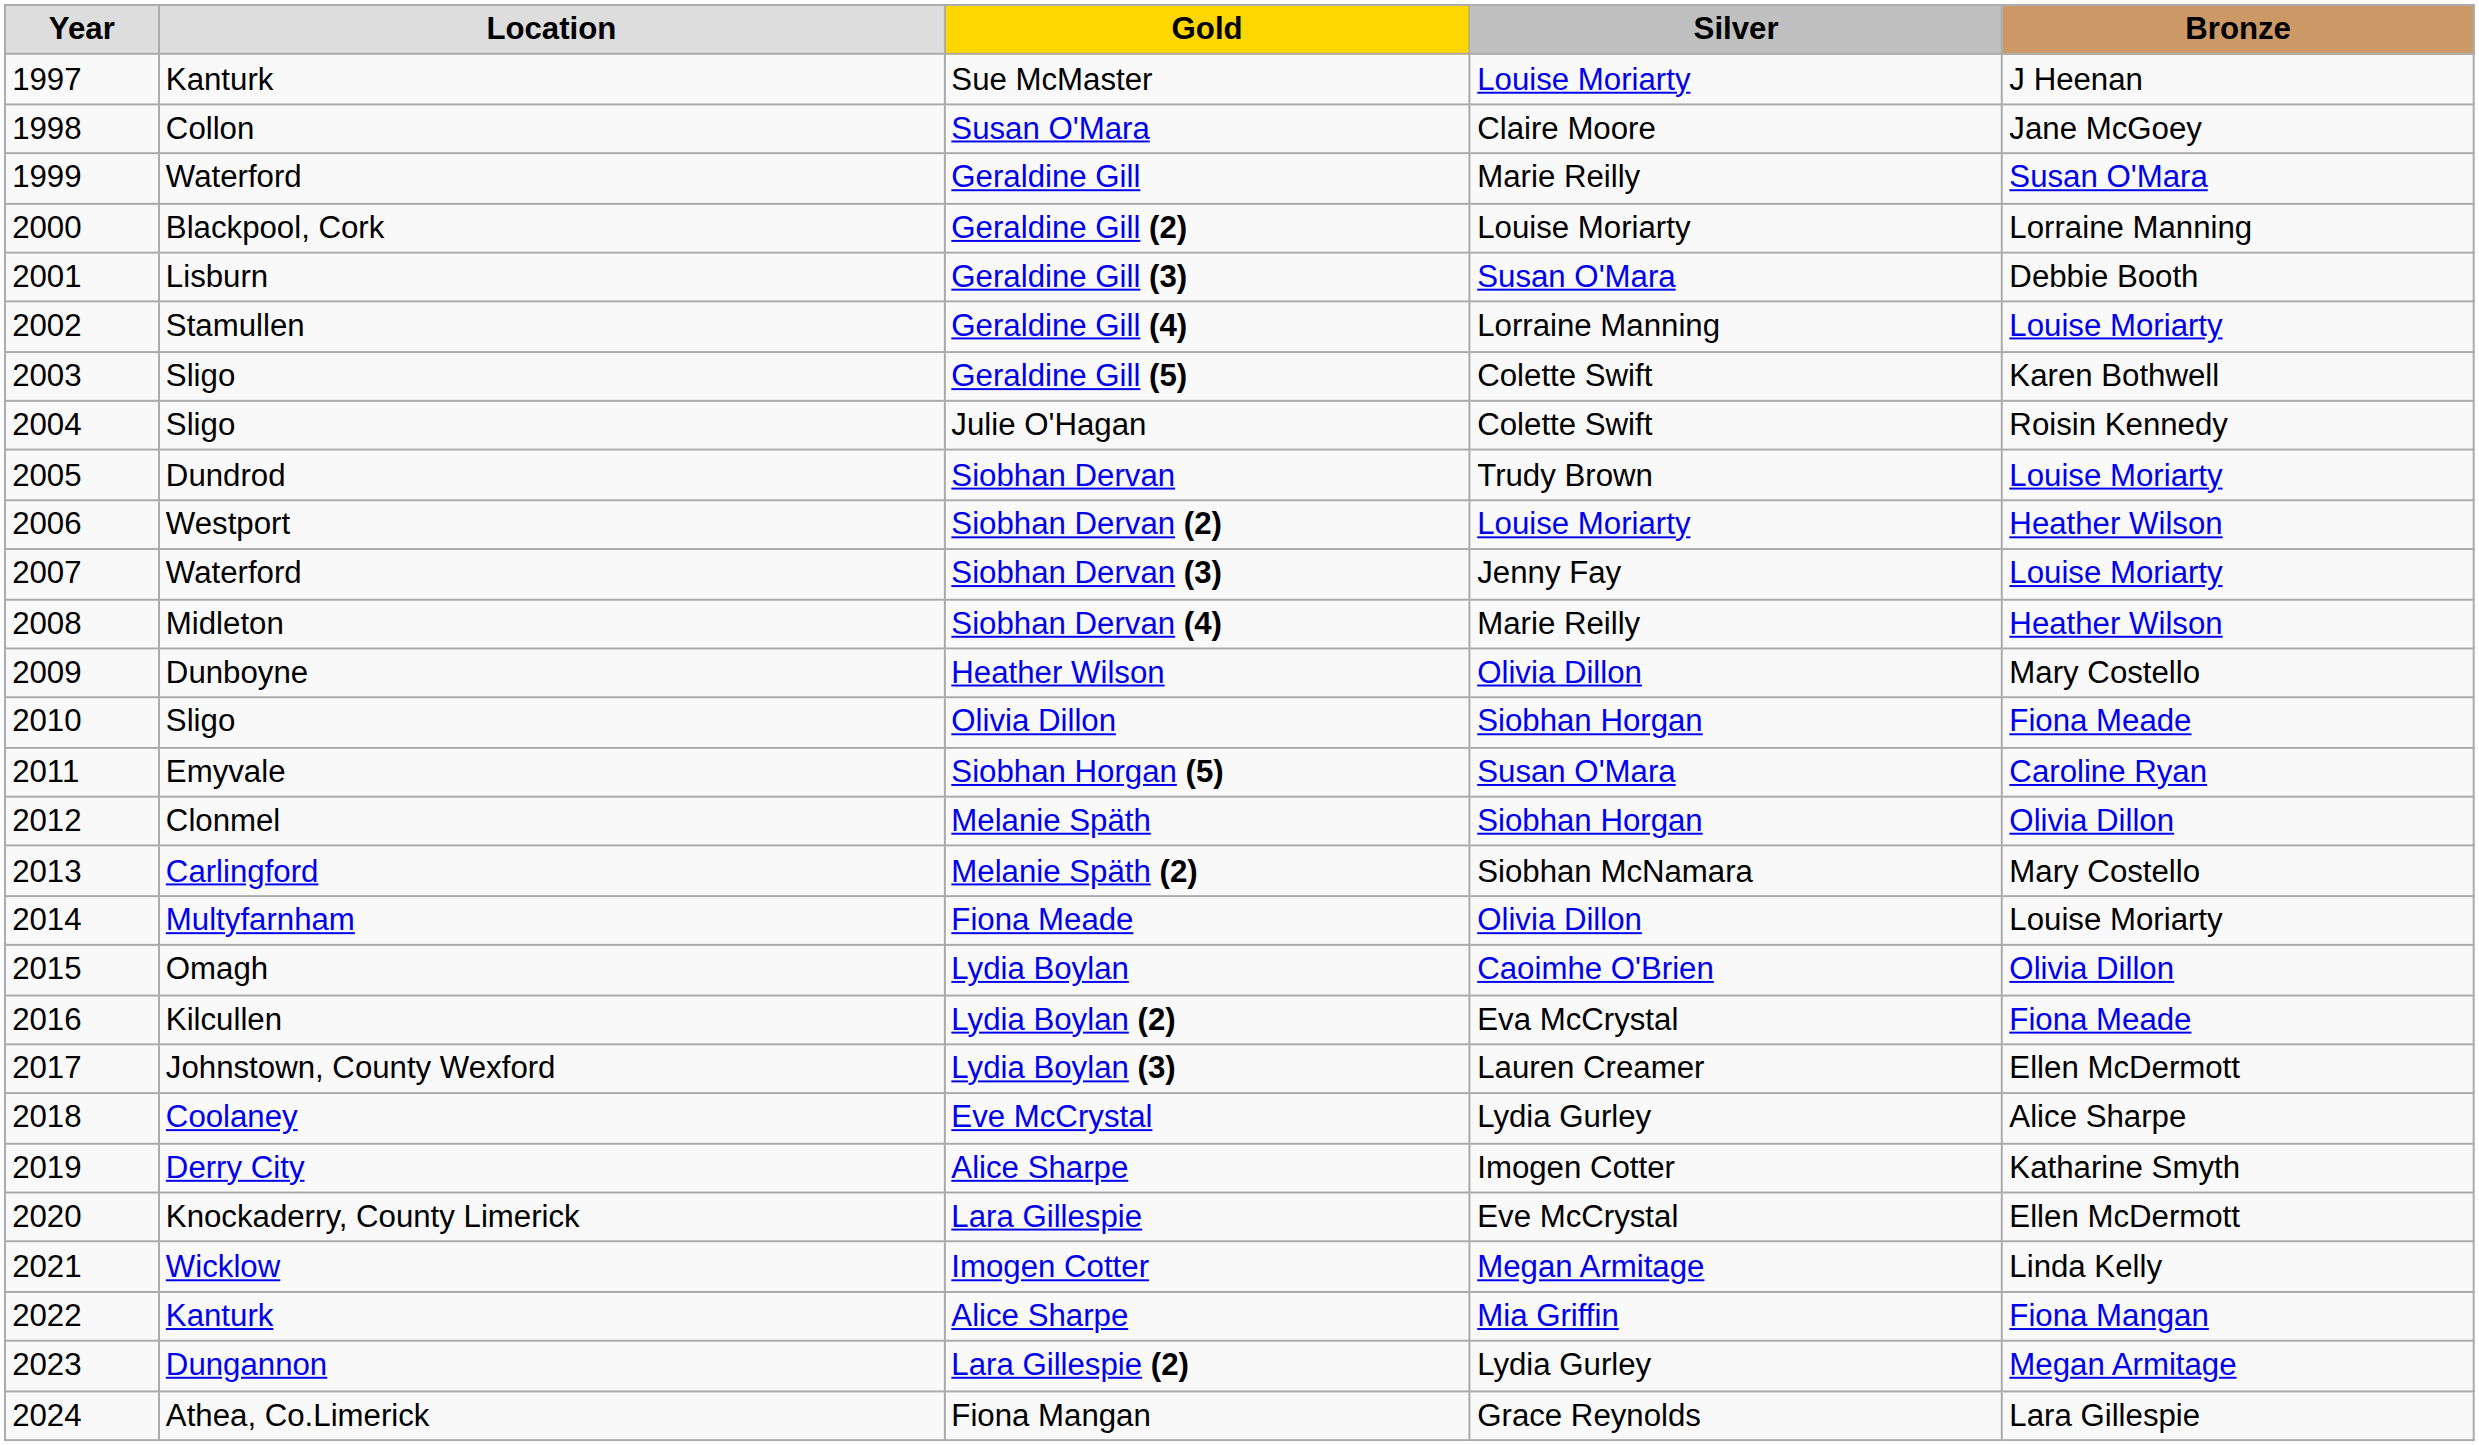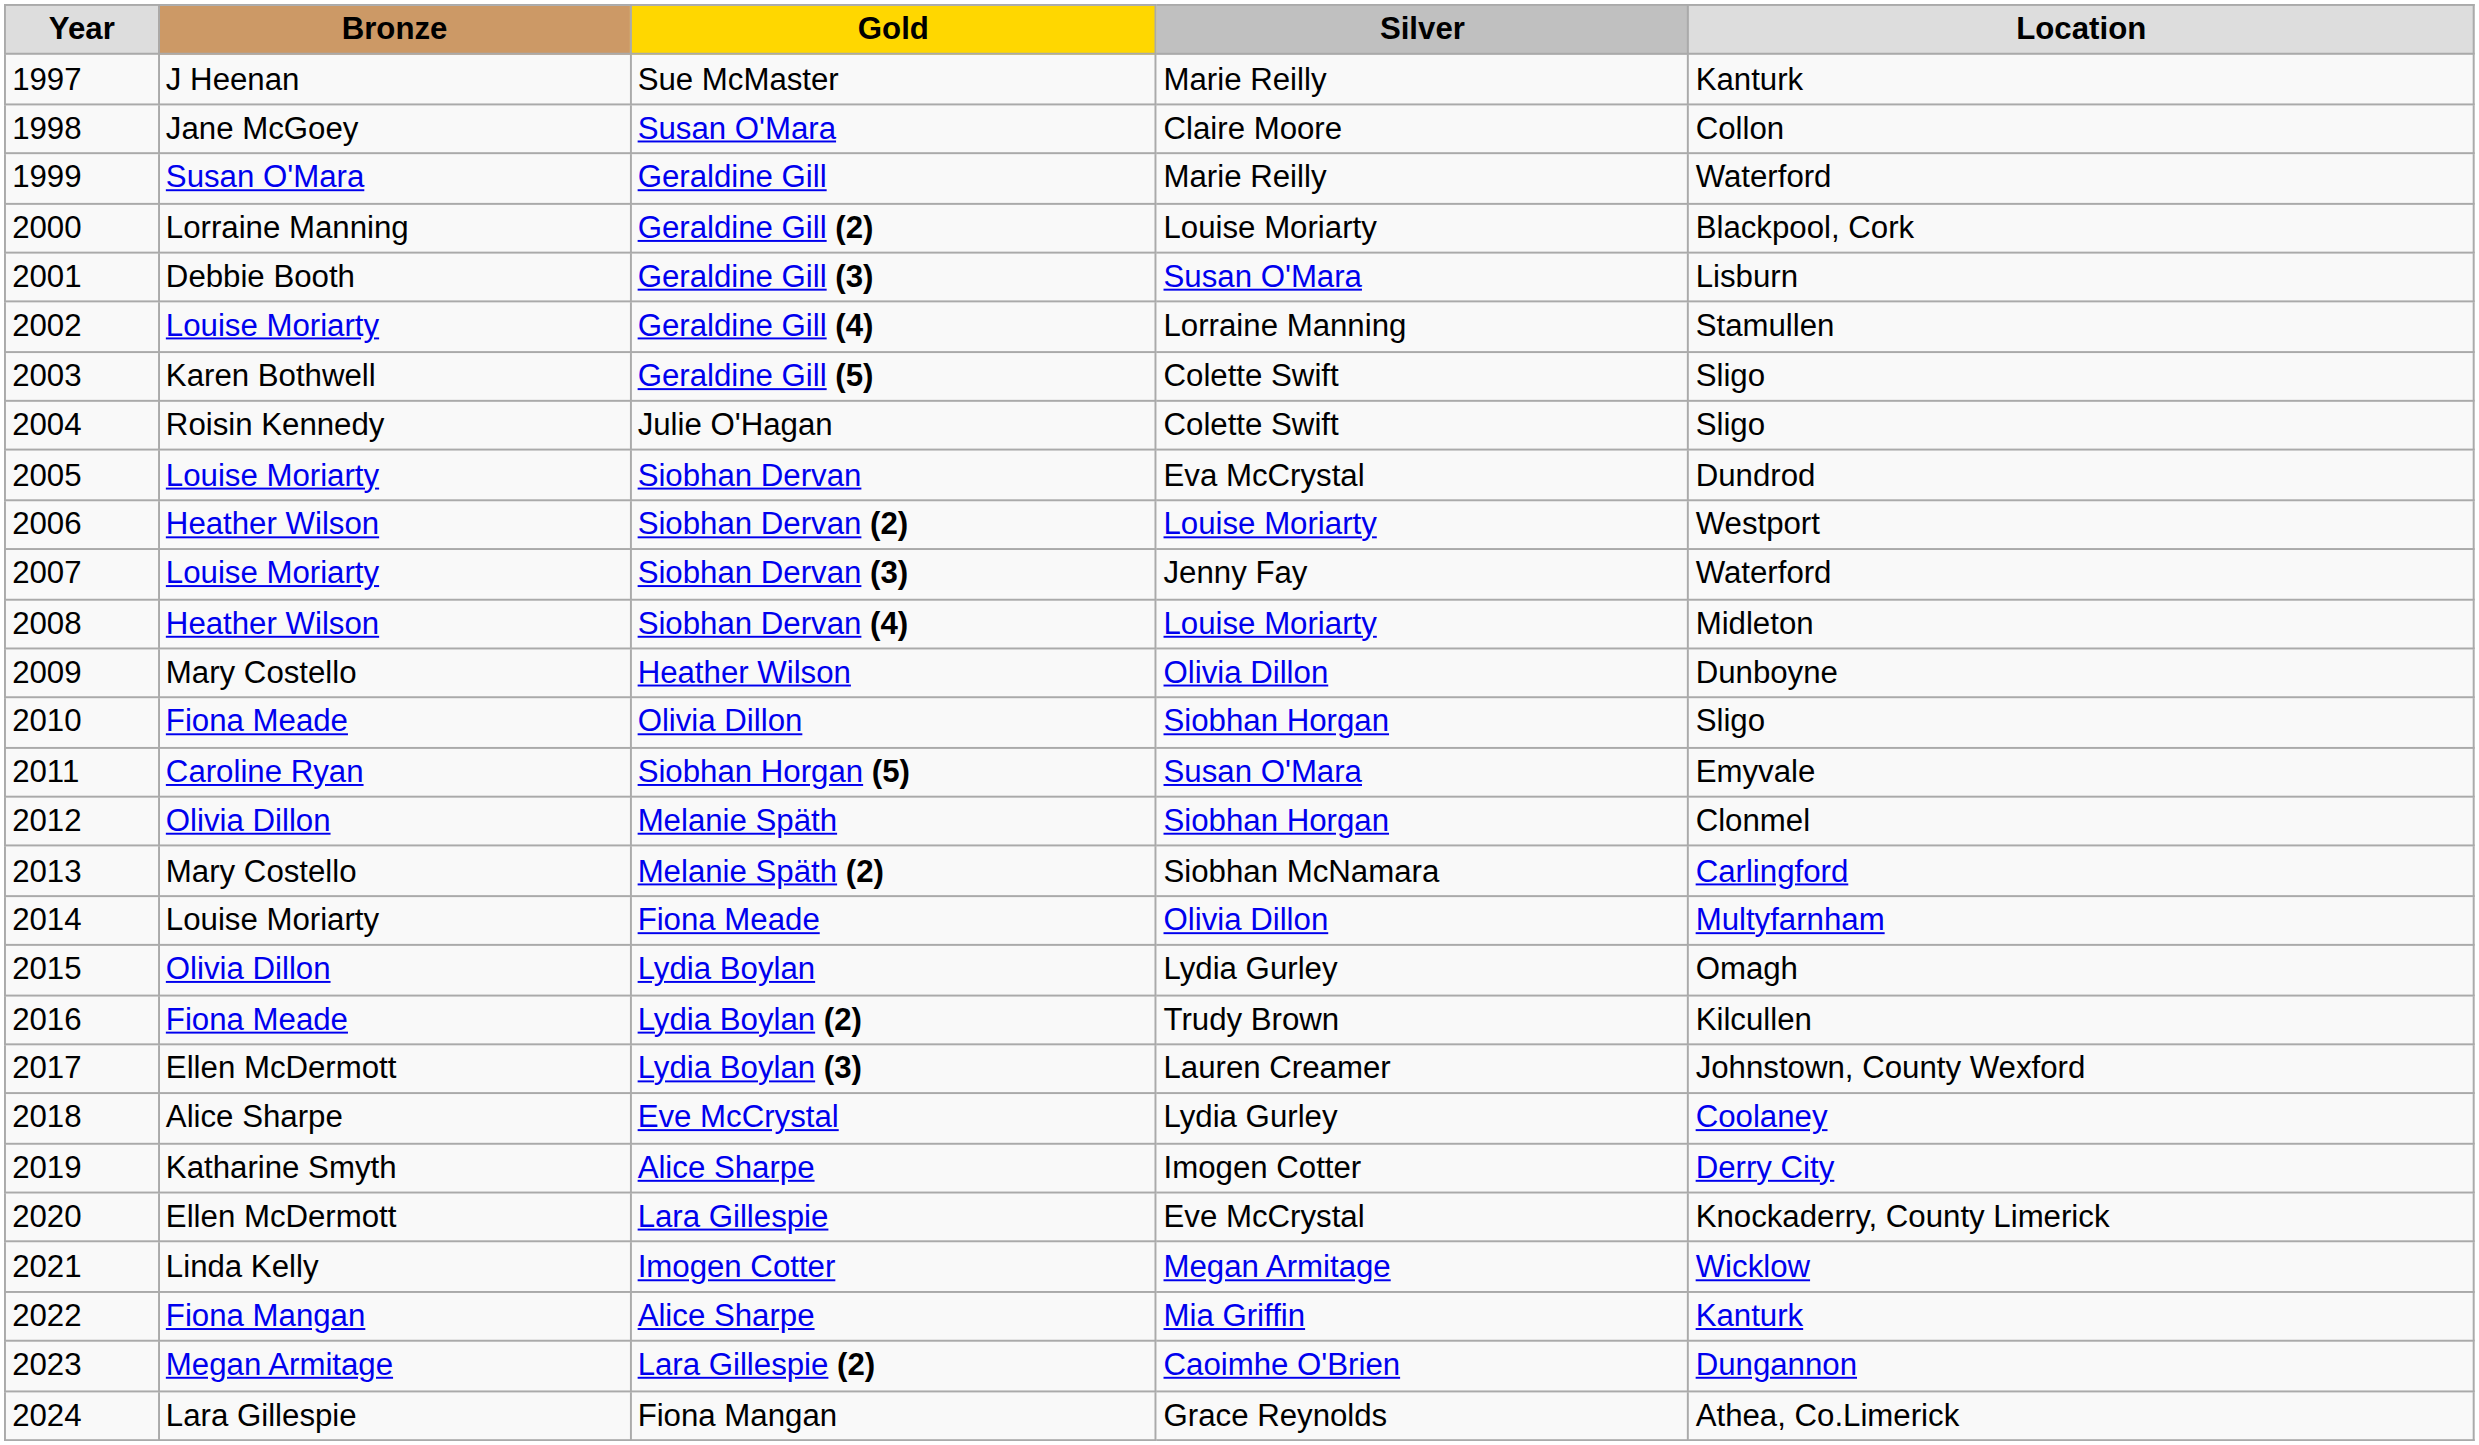 <table class="wikitable" style="width: 80%; text-align:left;">
 <tr>
 <td style="background:#DDDDDD; font-weight:bold; text-align:center;">Year</td>
-<td style="background:#DDDDDD; font-weight:bold; text-align:center;">Location</td>
+<td style="background:#cc9966; font-weight:bold; text-align:center;">Bronze</td>
 <td style="background:gold; font-weight:bold; text-align:center;">Gold</td>
 <td style="background:silver; font-weight:bold; text-align:center;">Silver</td>
-<td style="background:#cc9966; font-weight:bold; text-align:center;">Bronze</td>
+<td style="background:#DDDDDD; font-weight:bold; text-align:center;">Location</td>
 </tr>
 <tr>
 <td>1997</td>
+<td>J Heenan</td>
+<td>Sue McMaster</td>
+<td>Marie Reilly</td>
 <td>Kanturk</td>
-<td>Sue McMaster</td>
-<td><a href='#'>Louise Moriarty</a></td>
-<td>J Heenan</td>
 </tr>
 <tr>
 <td>1998</td>
-<td>Collon</td>
+<td>Jane McGoey</td>
 <td><a href='#'>Susan O'Mara</a></td>
 <td>Claire Moore</td>
-<td>Jane McGoey</td>
+<td>Collon</td>
 </tr>
 <tr>
 <td>1999</td>
-<td>Waterford</td>
+<td><a href='#'>Susan O'Mara</a></td>
 <td><a href='#'>Geraldine Gill</a></td>
 <td>Marie Reilly</td>
-<td><a href='#'>Susan O'Mara</a></td>
+<td>Waterford</td>
 </tr>
 <tr>
 <td>2000</td>
-<td>Blackpool, Cork</td>
+<td>Lorraine Manning</td>
 <td><a href='#'>Geraldine Gill</a> <strong>(2)</strong></td>
 <td>Louise Moriarty</td>
-<td>Lorraine Manning</td>
+<td>Blackpool, Cork</td>
 </tr>
 <tr>
 <td>2001</td>
-<td>Lisburn</td>
+<td>Debbie Booth</td>
 <td><a href='#'>Geraldine Gill</a> <strong>(3)</strong></td>
 <td><a href='#'>Susan O'Mara</a></td>
-<td>Debbie Booth</td>
+<td>Lisburn</td>
 </tr>
 <tr>
 <td>2002</td>
-<td>Stamullen</td>
+<td><a href='#'>Louise Moriarty</a></td>
 <td><a href='#'>Geraldine Gill</a> <strong>(4)</strong></td>
 <td>Lorraine Manning</td>
-<td><a href='#'>Louise Moriarty</a></td>
+<td>Stamullen</td>
 </tr>
 <tr>
 <td>2003</td>
-<td>Sligo</td>
+<td>Karen Bothwell</td>
 <td><a href='#'>Geraldine Gill</a> <strong>(5)</strong></td>
 <td>Colette Swift</td>
-<td>Karen Bothwell</td>
+<td>Sligo</td>
 </tr>
 <tr>
 <td>2004</td>
-<td>Sligo</td>
+<td>Roisin Kennedy</td>
 <td>Julie O'Hagan</td>
 <td>Colette Swift</td>
-<td>Roisin Kennedy</td>
+<td>Sligo</td>
 </tr>
 <tr>
 <td>2005</td>
+<td><a href='#'>Louise Moriarty</a></td>
+<td><a href='#'>Siobhan Dervan</a></td>
+<td>Eva McCrystal</td>
 <td>Dundrod</td>
-<td><a href='#'>Siobhan Dervan</a></td>
-<td>Trudy Brown</td>
-<td><a href='#'>Louise Moriarty</a></td>
 </tr>
 <tr>
 <td>2006</td>
-<td>Westport</td>
+<td><a href='#'>Heather Wilson</a></td>
 <td><a href='#'>Siobhan Dervan</a> <strong>(2)</strong></td>
 <td><a href='#'>Louise Moriarty</a></td>
-<td><a href='#'>Heather Wilson</a></td>
+<td>Westport</td>
 </tr>
 <tr>
 <td>2007</td>
-<td>Waterford</td>
+<td><a href='#'>Louise Moriarty</a></td>
 <td><a href='#'>Siobhan Dervan</a> <strong>(3)</strong></td>
 <td>Jenny Fay</td>
-<td><a href='#'>Louise Moriarty</a></td>
+<td>Waterford</td>
 </tr>
 <tr>
 <td>2008</td>
+<td><a href='#'>Heather Wilson</a></td>
+<td><a href='#'>Siobhan Dervan</a> <strong>(4)</strong></td>
+<td><a href='#'>Louise Moriarty</a></td>
 <td>Midleton</td>
-<td><a href='#'>Siobhan Dervan</a> <strong>(4)</strong></td>
-<td>Marie Reilly</td>
-<td><a href='#'>Heather Wilson</a></td>
 </tr>
 <tr>
 <td>2009</td>
-<td>Dunboyne</td>
+<td>Mary Costello</td>
 <td><a href='#'>Heather Wilson</a></td>
 <td><a href='#'>Olivia Dillon</a></td>
-<td>Mary Costello</td>
+<td>Dunboyne</td>
 </tr>
 <tr>
 <td>2010</td>
-<td>Sligo</td>
+<td><a href='#'>Fiona Meade</a></td>
 <td><a href='#'>Olivia Dillon</a></td>
 <td><a href='#'>Siobhan Horgan</a></td>
-<td><a href='#'>Fiona Meade</a></td>
+<td>Sligo</td>
 </tr>
 <tr>
 <td>2011</td>
-<td>Emyvale</td>
+<td><a href='#'>Caroline Ryan</a></td>
 <td><a href='#'>Siobhan Horgan</a> <strong>(5)</strong></td>
 <td><a href='#'>Susan O'Mara</a></td>
-<td><a href='#'>Caroline Ryan</a></td>
+<td>Emyvale</td>
 </tr>
 <tr>
 <td>2012</td>
-<td>Clonmel</td>
+<td><a href='#'>Olivia Dillon</a></td>
 <td><a href='#'>Melanie Späth</a></td>
 <td><a href='#'>Siobhan Horgan</a></td>
-<td><a href='#'>Olivia Dillon</a></td>
+<td>Clonmel</td>
 </tr>
 <tr>
 <td>2013</td>
-<td><a href='#'>Carlingford</a></td>
+<td>Mary Costello</td>
 <td><a href='#'>Melanie Späth</a> <strong>(2)</strong></td>
 <td>Siobhan McNamara</td>
-<td>Mary Costello</td>
+<td><a href='#'>Carlingford</a></td>
 </tr>
 <tr>
 <td>2014</td>
-<td><a href='#'>Multyfarnham</a></td>
+<td>Louise Moriarty</td>
 <td><a href='#'>Fiona Meade</a></td>
 <td><a href='#'>Olivia Dillon</a></td>
-<td>Louise Moriarty</td>
+<td><a href='#'>Multyfarnham</a></td>
 </tr>
 <tr>
 <td>2015</td>
+<td><a href='#'>Olivia Dillon</a></td>
+<td><a href='#'>Lydia Boylan</a></td>
+<td>Lydia Gurley</td>
 <td>Omagh</td>
-<td><a href='#'>Lydia Boylan</a></td>
-<td><a href='#'>Caoimhe O'Brien</a></td>
-<td><a href='#'>Olivia Dillon</a></td>
 </tr>
 <tr>
 <td>2016</td>
+<td><a href='#'>Fiona Meade</a></td>
+<td><a href='#'>Lydia Boylan</a> <strong>(2)</strong></td>
+<td>Trudy Brown</td>
 <td>Kilcullen</td>
-<td><a href='#'>Lydia Boylan</a> <strong>(2)</strong></td>
-<td>Eva McCrystal</td>
-<td><a href='#'>Fiona Meade</a></td>
 </tr>
 <tr>
 <td>2017</td>
-<td>Johnstown, County Wexford</td>
+<td>Ellen McDermott</td>
 <td><a href='#'>Lydia Boylan</a> <strong>(3)</strong></td>
 <td>Lauren Creamer</td>
-<td>Ellen McDermott</td>
+<td>Johnstown, County Wexford</td>
 </tr>
 <tr>
 <td>2018</td>
-<td><a href='#'>Coolaney</a></td>
+<td>Alice Sharpe</td>
 <td><a href='#'>Eve McCrystal</a></td>
 <td>Lydia Gurley</td>
-<td>Alice Sharpe</td>
+<td><a href='#'>Coolaney</a></td>
 </tr>
 <tr>
 <td>2019</td>
-<td><a href='#'>Derry City</a></td>
+<td>Katharine Smyth</td>
 <td><a href='#'>Alice Sharpe</a></td>
 <td>Imogen Cotter</td>
-<td>Katharine Smyth</td>
+<td><a href='#'>Derry City</a></td>
 </tr>
 <tr>
 <td>2020</td>
-<td>Knockaderry, County Limerick</td>
+<td>Ellen McDermott</td>
 <td><a href='#'>Lara Gillespie</a></td>
 <td>Eve McCrystal</td>
-<td>Ellen McDermott</td>
+<td>Knockaderry, County Limerick</td>
 </tr>
 <tr>
 <td>2021</td>
-<td><a href='#'>Wicklow</a></td>
+<td>Linda Kelly</td>
 <td><a href='#'>Imogen Cotter</a></td>
 <td><a href='#'>Megan Armitage</a></td>
-<td>Linda Kelly</td>
+<td><a href='#'>Wicklow</a></td>
 </tr>
 <tr>
 <td>2022</td>
-<td><a href='#'>Kanturk</a></td>
+<td><a href='#'>Fiona Mangan</a></td>
 <td><a href='#'>Alice Sharpe</a></td>
 <td><a href='#'>Mia Griffin</a></td>
-<td><a href='#'>Fiona Mangan</a></td>
+<td><a href='#'>Kanturk</a></td>
 </tr>
 <tr>
 <td>2023</td>
+<td><a href='#'>Megan Armitage</a></td>
+<td><a href='#'>Lara Gillespie</a> <strong>(2)</strong></td>
+<td><a href='#'>Caoimhe O'Brien</a></td>
 <td><a href='#'>Dungannon</a></td>
-<td><a href='#'>Lara Gillespie</a> <strong>(2)</strong></td>
-<td>Lydia Gurley</td>
-<td><a href='#'>Megan Armitage</a></td>
 </tr>
 <tr>
 <td>2024</td>
-<td>Athea, Co.Limerick</td>
+<td>Lara Gillespie</td>
 <td>Fiona Mangan</td>
 <td>Grace Reynolds</td>
-<td>Lara Gillespie</td>
+<td>Athea, Co.Limerick</td>
 </tr>
 </table>
